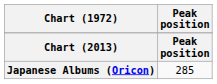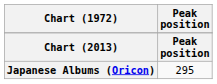 <table class="wikitable sortable plainrowheaders" style="text-align:center">
 <tr>
 <th>Chart (1972)</th>
 <th>Peak<br>position</th>
 </tr>
 <tr>
 </tr>
 <tr>
 </tr>
 <tr>
 <th>Chart (2013)</th>
 <th>Peak<br>position</th>
 </tr>
 <tr>
 <th scope="row">Japanese Albums (<a href='#'>Oricon</a>)</th>
-<td>285</td>
+<td>295</td>
 </tr>
 </table>
